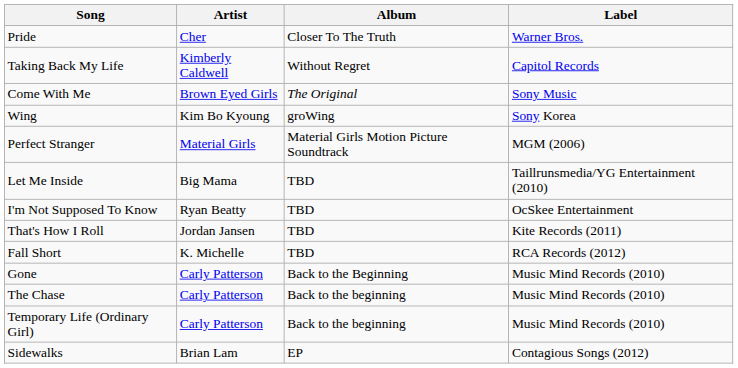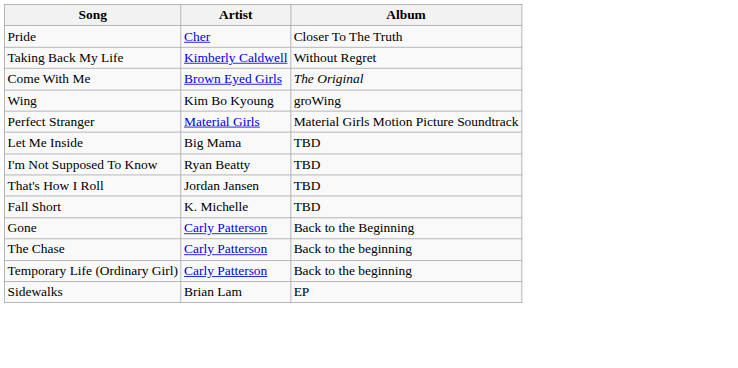 <table class="wikitable">
 <tr>
 <th style="text-align:center;">Song</th>
 <th style="text-align:center;">Artist</th>
 <th style="text-align:center;">Album</th>
-<th style="text-align:center;">Label</th>
 </tr>
 <tr>
 <td>Pride</td>
 <td><a href='#'>Cher</a></td>
 <td>Closer To The Truth</td>
-<td><a href='#'>Warner Bros.</a></td>
 </tr>
 <tr>
 <td>Taking Back My Life</td>
 <td><a href='#'>Kimberly Caldwell</a></td>
 <td>Without Regret</td>
-<td><a href='#'>Capitol Records</a></td>
 </tr>
 <tr>
 <td>Come With Me</td>
 <td><a href='#'>Brown Eyed Girls</a></td>
 <td><em>The Original</em></td>
-<td><a href='#'>Sony Music</a></td>
 </tr>
 <tr>
 <td>Wing</td>
 <td>Kim Bo Kyoung</td>
 <td>groWing</td>
-<td><a href='#'>Sony</a> Korea</td>
 </tr>
 <tr>
 <td>Perfect Stranger</td>
 <td><a href='#'>Material Girls</a></td>
 <td>Material Girls Motion Picture Soundtrack</td>
-<td>MGM (2006)</td>
 </tr>
 <tr>
 <td>Let Me Inside</td>
 <td>Big Mama</td>
 <td>TBD</td>
-<td>Taillrunsmedia/YG Entertainment (2010)</td>
 </tr>
 <tr>
 <td>I'm Not Supposed To Know</td>
 <td>Ryan Beatty</td>
 <td>TBD</td>
-<td>OcSkee Entertainment</td>
 </tr>
 <tr>
 <td>That's How I Roll</td>
 <td>Jordan Jansen</td>
 <td>TBD</td>
-<td>Kite Records (2011)</td>
 </tr>
 <tr>
 <td>Fall Short</td>
 <td>K. Michelle</td>
 <td>TBD</td>
-<td>RCA Records (2012)</td>
 </tr>
 <tr>
 <td>Gone</td>
 <td><a href='#'>Carly Patterson</a></td>
 <td>Back to the Beginning</td>
-<td>Music Mind Records (2010)</td>
 </tr>
 <tr>
 <td>The Chase</td>
 <td><a href='#'>Carly Patterson</a></td>
 <td>Back to the beginning</td>
-<td>Music Mind Records  (2010)</td>
 </tr>
 <tr>
 <td>Temporary Life (Ordinary Girl) </td>
 <td><a href='#'>Carly Patterson</a></td>
 <td>Back to the beginning</td>
-<td>Music Mind Records (2010)</td>
 </tr>
 <tr>
 <td>Sidewalks</td>
 <td>Brian Lam</td>
 <td>EP</td>
-<td>Contagious Songs (2012)</td>
 </tr>
 </table>
